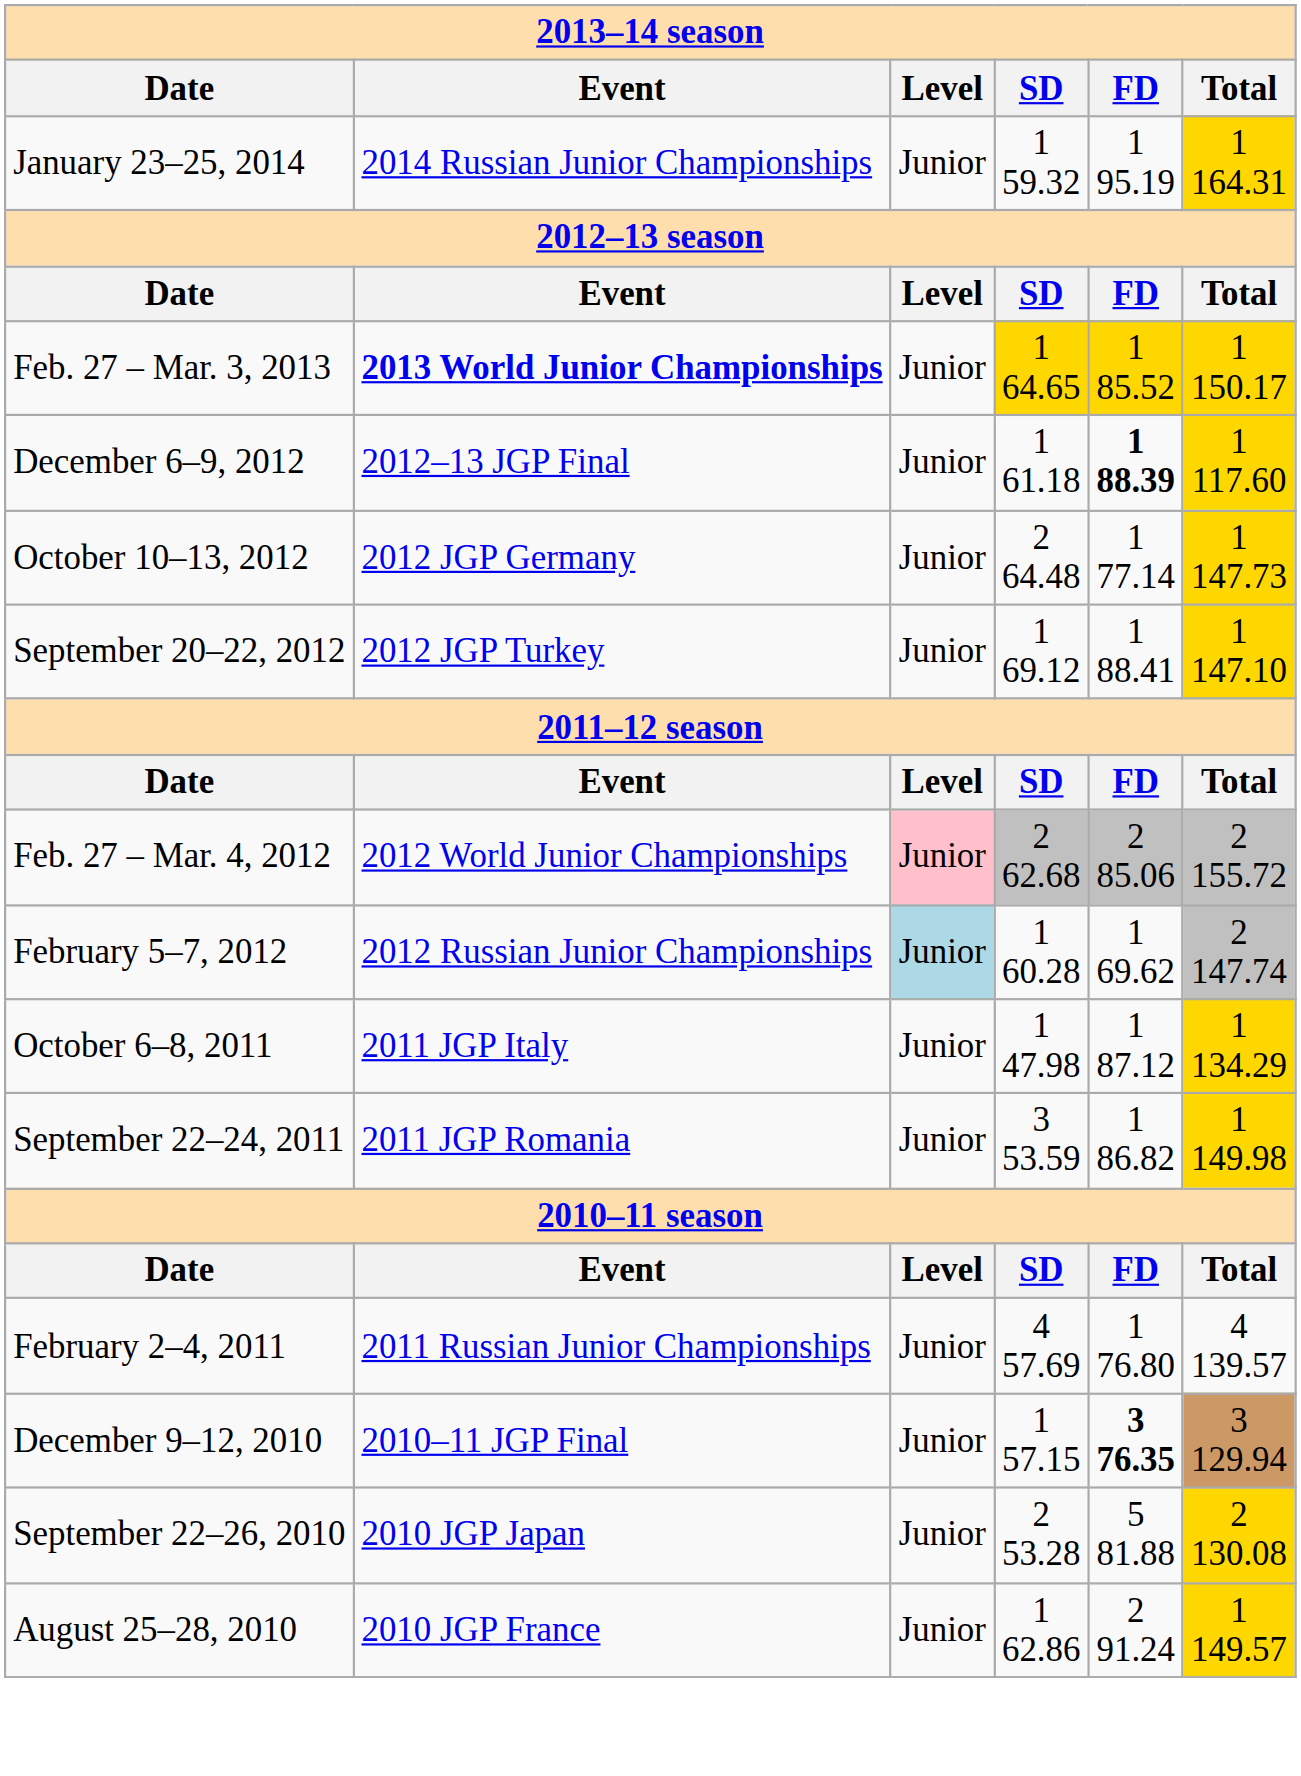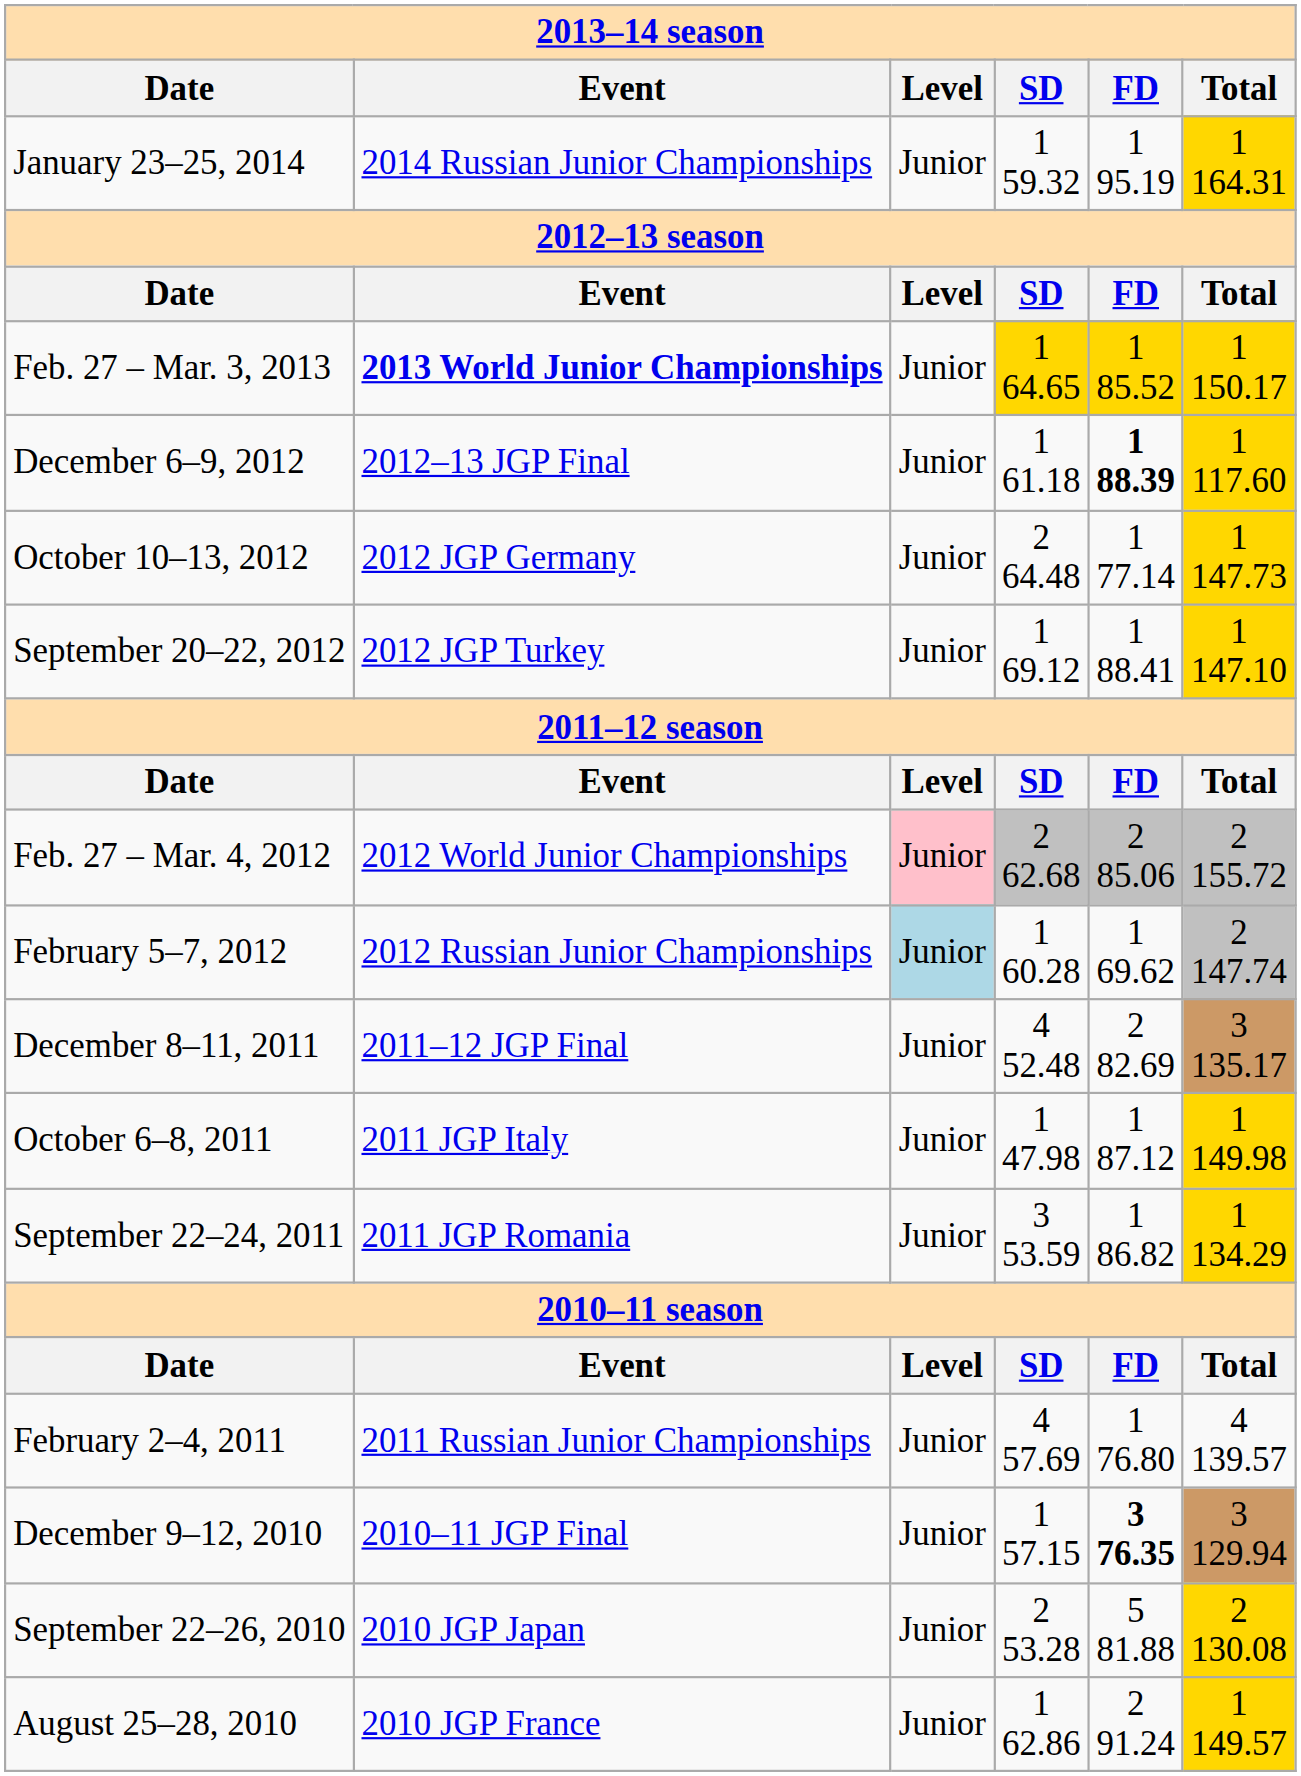 <table class="wikitable">
 <tr>
 <td style="background-color: #ffdead; " colspan="6" align="center"><a href='#'><strong>2013–14 season</strong></a></td>
 </tr>
 <tr>
 <th>Date</th>
 <th>Event</th>
 <th>Level</th>
 <th><a href='#'>SD</a></th>
 <th><a href='#'>FD</a></th>
 <th>Total</th>
 </tr>
 <tr>
 <td>January 23–25, 2014</td>
 <td><a href='#'>2014 Russian Junior Championships</a></td>
 <td>Junior</td>
 <td align=center>1 <br> 59.32</td>
 <td align=center>1 <br> 95.19</td>
 <td align=center bgcolor=gold>1 <br> 164.31</td>
 </tr>
 <tr>
 <td style="background-color: #ffdead; " colspan="6" align="center"><a href='#'><strong>2012–13 season</strong></a></td>
 </tr>
 <tr>
 <th>Date</th>
 <th>Event</th>
 <th>Level</th>
 <th><a href='#'>SD</a></th>
 <th><a href='#'>FD</a></th>
 <th>Total</th>
 </tr>
 <tr>
 <td>Feb. 27 – Mar. 3, 2013</td>
 <td><strong><a href='#'>2013 World Junior Championships</a></strong></td>
 <td>Junior</td>
 <td align=center bgcolor=gold>1 <br> 64.65</td>
 <td align=center bgcolor=gold>1 <br> 85.52</td>
 <td align=center bgcolor=gold>1 <br> 150.17</td>
 </tr>
 <tr>
 <td>December 6–9, 2012</td>
 <td><a href='#'>2012–13 JGP Final</a></td>
 <td>Junior</td>
 <td align=center>1 <br> 61.18</td>
 <td align=center><strong>1 <br> 88.39</strong></td>
 <td align=center bgcolor=gold>1 <br> 117.60</td>
 </tr>
 <tr>
 <td>October 10–13, 2012</td>
 <td><a href='#'>2012 JGP Germany</a></td>
 <td>Junior</td>
 <td align=center>2 <br> 64.48</td>
 <td align=center>1 <br> 77.14</td>
 <td align=center bgcolor=gold>1 <br> 147.73</td>
 </tr>
 <tr>
 <td>September 20–22, 2012</td>
 <td><a href='#'>2012 JGP Turkey</a></td>
 <td>Junior</td>
 <td align=center>1 <br> 69.12</td>
 <td align=center>1 <br> 88.41</td>
 <td align=center bgcolor=gold>1 <br> 147.10</td>
 </tr>
 <tr>
 <td style="background-color: #ffdead; " colspan="6" align="center"><a href='#'><strong>2011–12 season</strong></a></td>
 </tr>
 <tr>
 <th>Date</th>
 <th>Event</th>
 <th>Level</th>
 <th><a href='#'>SD</a></th>
 <th><a href='#'>FD</a></th>
 <th>Total</th>
 </tr>
 <tr>
 <td>Feb. 27 – Mar. 4, 2012</td>
 <td><a href='#'>2012 World Junior Championships</a></td>
 <td style="background: pink;">Junior</td>
 <td align=center bgcolor=silver>2 <br> 62.68</td>
 <td align=center bgcolor=silver>2 <br> 85.06</td>
 <td align=center bgcolor=silver>2 <br> 155.72</td>
 </tr>
 <tr>
 <td>February 5–7, 2012</td>
 <td><a href='#'>2012 Russian Junior Championships</a></td>
 <td style="background: lightblue;">Junior</td>
 <td align=center>1 <br> 60.28</td>
 <td align=center>1 <br> 69.62</td>
 <td align=center bgcolor=silver>2 <br> 147.74</td>
 </tr>
 <tr>
+<td>December 8–11, 2011</td>
+<td><a href='#'>2011–12 JGP Final</a></td>
+<td>Junior</td>
+<td align=center>4 <br> 52.48</td>
+<td align=center>2 <br> 82.69</td>
+<td align=center bgcolor=cc9966>3 <br> 135.17</td>
+</tr>
+<tr>
 <td>October 6–8, 2011</td>
 <td><a href='#'>2011 JGP Italy</a></td>
 <td>Junior</td>
 <td align=center>1 <br> 47.98</td>
 <td align=center>1 <br> 87.12</td>
-<td align=center bgcolor=gold>1 <br> 134.29</td>
+<td align=center bgcolor=gold>1 <br> 149.98</td>
 </tr>
 <tr>
 <td>September 22–24, 2011</td>
 <td><a href='#'>2011 JGP Romania</a></td>
 <td>Junior</td>
 <td align=center>3 <br> 53.59</td>
 <td align=center>1 <br> 86.82</td>
-<td align=center bgcolor=gold>1 <br> 149.98</td>
+<td align=center bgcolor=gold>1 <br> 134.29</td>
 </tr>
 <tr>
 <td style="background-color: #ffdead; " colspan="6" align="center"><a href='#'><strong>2010–11 season</strong></a></td>
 </tr>
 <tr>
 <th>Date</th>
 <th>Event</th>
 <th>Level</th>
 <th><a href='#'>SD</a></th>
 <th><a href='#'>FD</a></th>
 <th>Total</th>
 </tr>
 <tr>
 <td>February 2–4, 2011</td>
 <td><a href='#'>2011 Russian Junior Championships</a></td>
 <td>Junior</td>
 <td align=center>4 <br> 57.69</td>
 <td align=center>1 <br> 76.80</td>
 <td align=center>4 <br> 139.57</td>
 </tr>
 <tr>
 <td>December 9–12, 2010</td>
 <td><a href='#'>2010–11 JGP Final</a></td>
 <td>Junior</td>
 <td align=center>1 <br> 57.15</td>
 <td align=center><strong>3 <br> 76.35</strong></td>
 <td align=center bgcolor=cc9966>3 <br> 129.94</td>
 </tr>
 <tr>
 <td>September 22–26, 2010</td>
 <td><a href='#'>2010 JGP Japan</a></td>
 <td>Junior</td>
 <td align=center>2 <br> 53.28</td>
 <td align=center>5 <br> 81.88</td>
 <td align=center bgcolor=gold>2 <br> 130.08</td>
 </tr>
 <tr>
 <td>August 25–28, 2010</td>
 <td><a href='#'>2010 JGP France</a></td>
 <td>Junior</td>
 <td align=center>1 <br> 62.86</td>
 <td align=center>2 <br> 91.24</td>
 <td align=center bgcolor=gold>1 <br> 149.57</td>
 </tr>
 </table>
